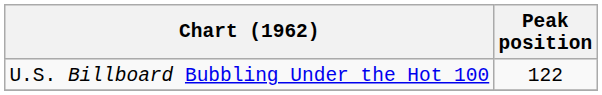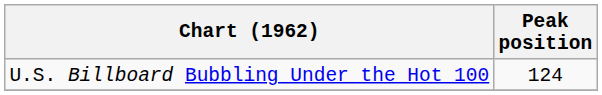 <table class="wikitable">
 <tr>
 <th align="left">Chart (1962)</th>
 <th align="center">Peak<br>position</th>
 </tr>
 <tr>
 <td align="left">U.S. <em>Billboard</em> <a href='#'>Bubbling Under the Hot 100</a></td>
-<td align="center">122</td>
+<td align="center">124</td>
 </tr>
 <tr>
 </tr>
 </table>
